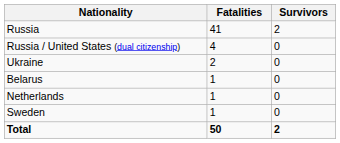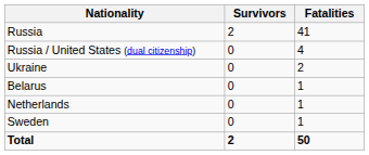 <table class="wikitable">
 <tr>
 <th width="300">Nationality</th>
+<th width="90">Survivors</th>
 <th width="90">Fatalities</th>
-<th width="90">Survivors</th>
 </tr>
 <tr ---->
 <td>Russia</td>
+<td>2</td>
 <td>41</td>
+</tr>
+<tr ---->
+<td>Russia / United States <small>(<a href='#'>dual citizenship</a>)</small></td>
+<td>0</td>
+<td>4</td>
+</tr>
+<tr ---->
+<td>Ukraine</td>
+<td>0</td>
 <td>2</td>
 </tr>
 <tr ---->
-<td>Russia / United States <small>(<a href='#'>dual citizenship</a>)</small></td>
-<td>4</td>
+<td>Belarus</td>
 <td>0</td>
-</tr>
-<tr ---->
-<td>Ukraine</td>
-<td>2</td>
-<td>0</td>
-</tr>
-<tr ---->
-<td>Belarus</td>
 <td>1</td>
-<td>0</td>
 </tr>
 <tr ---->
 <td>Netherlands</td>
+<td>0</td>
 <td>1</td>
-<td>0</td>
 </tr>
 <tr ---->
 <td>Sweden</td>
+<td>0</td>
 <td>1</td>
-<td>0</td>
 </tr>
 <tr ---->
 <td><strong>Total</strong></td>
+<td><strong>2</strong></td>
 <td><strong>50</strong></td>
-<td><strong>2</strong></td>
 </tr>
 </table>
